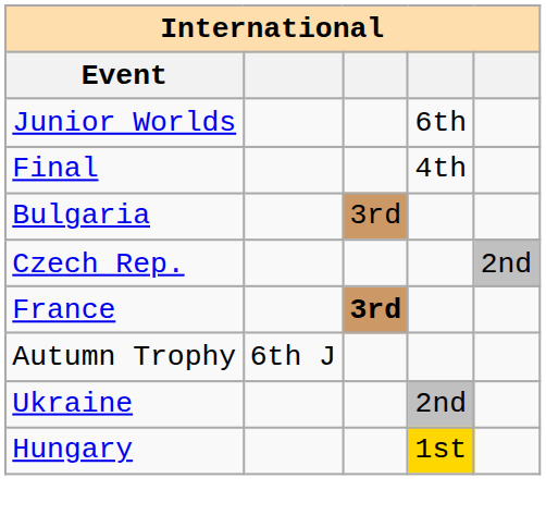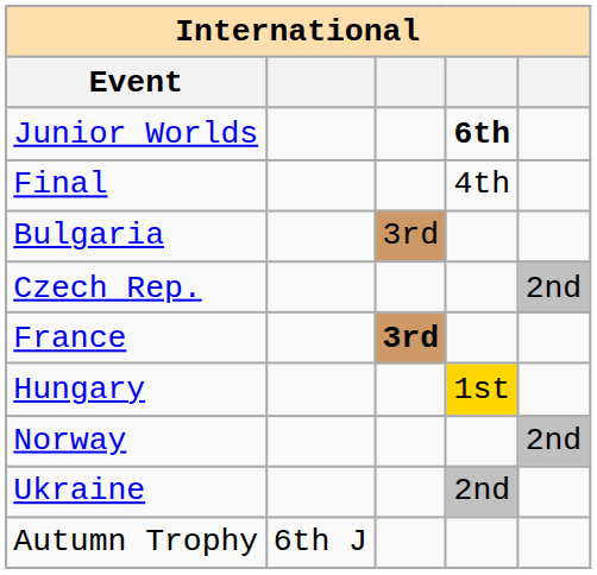 <table class="wikitable" style="text-align:center">
 <tr>
 <th style="background-color: #ffdead; " colspan=5 align=center>International</th>
 </tr>
 <tr>
 <th>Event</th>
 <th></th>
 <th></th>
 <th></th>
 <th></th>
 </tr>
 <tr>
 <td align=left><a href='#'>Junior Worlds</a></td>
 <td></td>
 <td></td>
-<td>6th</td>
+<td><strong>6th</strong></td>
 <td></td>
 </tr>
 <tr>
 <td align=left> <a href='#'>Final</a></td>
 <td></td>
 <td></td>
 <td>4th</td>
 <td></td>
 </tr>
 <tr>
 <td align=left> <a href='#'>Bulgaria</a></td>
 <td></td>
 <td bgcolor=cc9966>3rd</td>
 <td></td>
 <td></td>
 </tr>
 <tr>
 <td align=left> <a href='#'>Czech Rep.</a></td>
 <td></td>
 <td></td>
 <td></td>
 <td bgcolor=silver>2nd</td>
 </tr>
 <tr>
 <td align=left> <a href='#'>France</a></td>
 <td></td>
 <td bgcolor=cc9966><strong>3rd</strong></td>
 <td></td>
 <td></td>
 </tr>
 <tr>
-<td align=left>Autumn Trophy</td>
-<td>6th J</td>
+<td align=left> <a href='#'>Hungary</a></td>
+<td></td>
+<td></td>
+<td bgcolor=gold>1st</td>
+<td></td>
+</tr>
+<tr>
+<td align=left> <a href='#'>Norway</a></td>
 <td></td>
 <td></td>
 <td></td>
+<td bgcolor=silver>2nd</td>
 </tr>
 <tr>
 <td align=left> <a href='#'>Ukraine</a></td>
 <td></td>
 <td></td>
 <td bgcolor=silver>2nd</td>
 <td></td>
 </tr>
 <tr>
-<td align=left> <a href='#'>Hungary</a></td>
+<td align=left>Autumn Trophy</td>
+<td>6th J</td>
 <td></td>
 <td></td>
-<td bgcolor=gold>1st</td>
 <td></td>
 </tr>
 </table>
